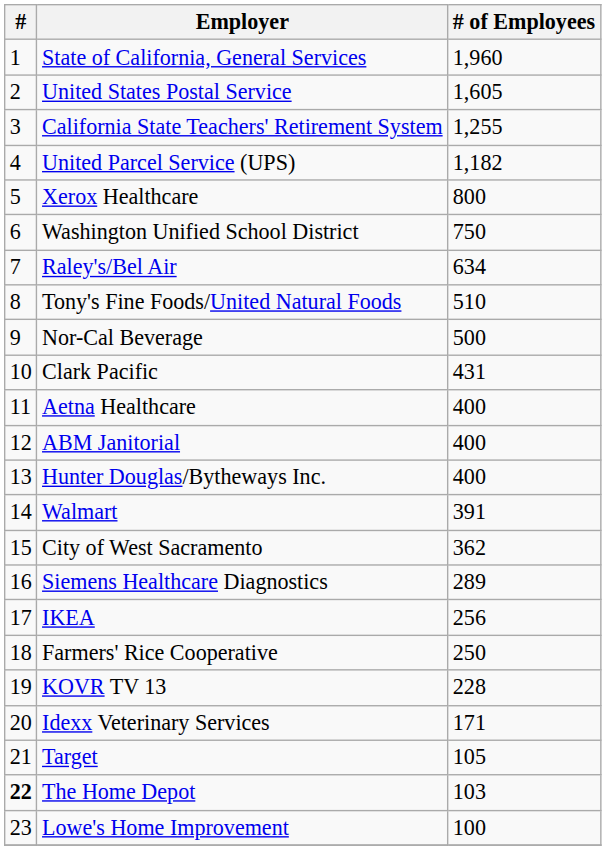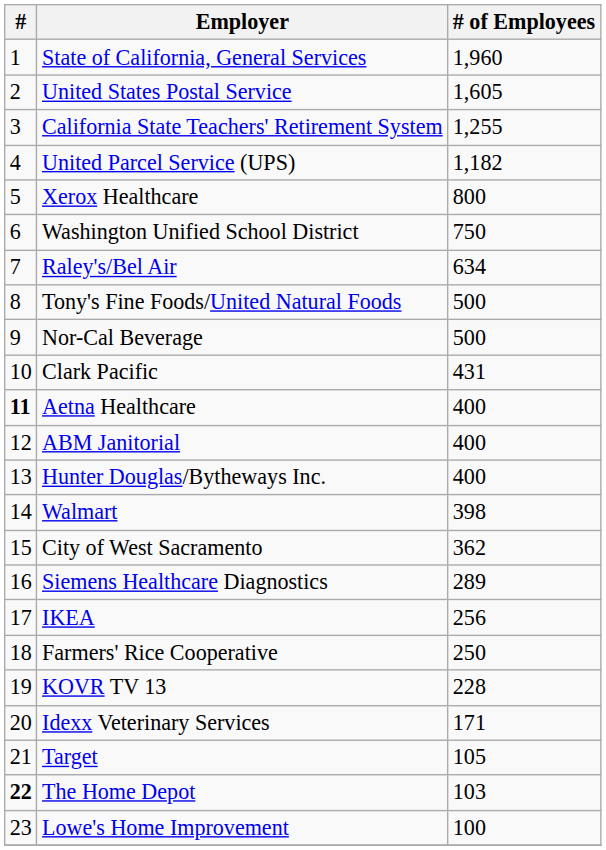 <table class="wikitable" border="1">
 <tr>
 <th>#</th>
 <th>Employer</th>
 <th># of Employees</th>
 </tr>
 <tr>
 <td>1</td>
 <td><a href='#'>State of California, General Services</a></td>
 <td>1,960</td>
 </tr>
 <tr>
 <td>2</td>
 <td><a href='#'>United States Postal Service</a></td>
 <td>1,605</td>
 </tr>
 <tr>
 <td>3</td>
 <td><a href='#'>California State Teachers' Retirement System</a></td>
 <td>1,255</td>
 </tr>
 <tr>
 <td>4</td>
 <td><a href='#'>United Parcel Service</a> (UPS)</td>
 <td>1,182</td>
 </tr>
 <tr>
 <td>5</td>
 <td><a href='#'>Xerox</a> Healthcare</td>
 <td>800</td>
 </tr>
 <tr>
 <td>6</td>
 <td>Washington Unified School District</td>
 <td>750</td>
 </tr>
 <tr>
 <td>7</td>
 <td><a href='#'>Raley's/Bel Air</a></td>
 <td>634</td>
 </tr>
 <tr>
 <td>8</td>
 <td>Tony's Fine Foods/<a href='#'>United Natural Foods</a></td>
-<td>510</td>
+<td>500</td>
 </tr>
 <tr>
 <td>9</td>
 <td>Nor-Cal Beverage</td>
 <td>500</td>
 </tr>
 <tr>
 <td>10</td>
 <td>Clark Pacific</td>
 <td>431</td>
 </tr>
 <tr>
-<td>11</td>
+<td><strong>11</strong></td>
 <td><a href='#'>Aetna</a> Healthcare</td>
 <td>400</td>
 </tr>
 <tr>
 <td>12</td>
 <td><a href='#'>ABM Janitorial</a></td>
 <td>400</td>
 </tr>
 <tr>
 <td>13</td>
 <td><a href='#'>Hunter Douglas</a>/Bytheways Inc.</td>
 <td>400</td>
 </tr>
 <tr>
 <td>14</td>
 <td><a href='#'>Walmart</a></td>
-<td>391</td>
+<td>398</td>
 </tr>
 <tr>
 <td>15</td>
 <td>City of West Sacramento</td>
 <td>362</td>
 </tr>
 <tr>
 <td>16</td>
 <td><a href='#'>Siemens Healthcare</a> Diagnostics</td>
 <td>289</td>
 </tr>
 <tr>
 <td>17</td>
 <td><a href='#'>IKEA</a></td>
 <td>256</td>
 </tr>
 <tr>
 <td>18</td>
 <td>Farmers' Rice Cooperative</td>
 <td>250</td>
 </tr>
 <tr>
 <td>19</td>
 <td><a href='#'>KOVR</a> TV 13</td>
 <td>228</td>
 </tr>
 <tr>
 <td>20</td>
 <td><a href='#'>Idexx</a> Veterinary Services</td>
 <td>171</td>
 </tr>
 <tr>
 <td>21</td>
 <td><a href='#'>Target</a></td>
 <td>105</td>
 </tr>
 <tr>
 <td><strong>22</strong></td>
 <td><a href='#'>The Home Depot</a></td>
 <td>103</td>
 </tr>
 <tr>
 <td>23</td>
 <td><a href='#'>Lowe's Home Improvement</a></td>
 <td>100</td>
 </tr>
 <tr>
 </tr>
 </table>
